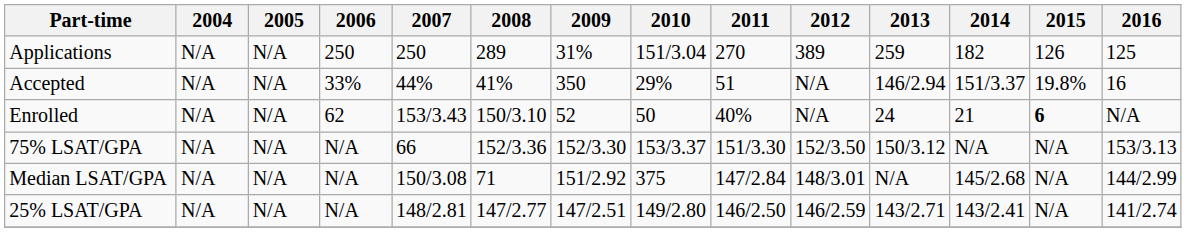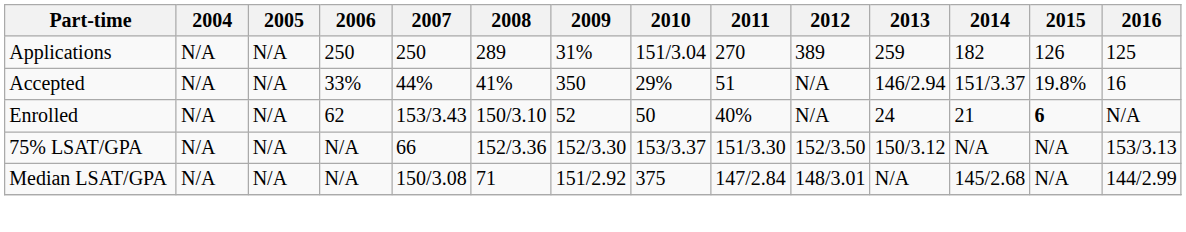 <table class="wikitable" border="1">
 <tr>
 <th width = "130">Part-time</th>
 <th width = "50">2004</th>
 <th width = "50">2005</th>
 <th width = "50">2006</th>
 <th width = "50">2007</th>
 <th width = "50">2008</th>
 <th width = "50">2009</th>
 <th width = "50">2010</th>
 <th width = "50">2011</th>
 <th width = "50">2012</th>
 <th width = "50">2013</th>
 <th width = "50">2014</th>
 <th width = "50">2015</th>
 <th width = "50">2016</th>
 </tr>
 <tr>
 <td>Applications</td>
 <td>N/A</td>
 <td>N/A</td>
 <td>250</td>
 <td>250</td>
 <td>289</td>
 <td>31%</td>
 <td>151/3.04</td>
 <td>270</td>
 <td>389</td>
 <td>259</td>
 <td>182</td>
 <td>126</td>
 <td>125</td>
 </tr>
 <tr>
 <td>Accepted</td>
 <td>N/A</td>
 <td>N/A</td>
 <td>33%</td>
 <td>44%</td>
 <td>41%</td>
 <td>350</td>
 <td>29%</td>
 <td>51</td>
 <td>N/A</td>
 <td>146/2.94</td>
 <td>151/3.37</td>
 <td>19.8%</td>
 <td>16</td>
 </tr>
 <tr>
 <td>Enrolled</td>
 <td>N/A</td>
 <td>N/A</td>
 <td>62</td>
 <td>153/3.43</td>
 <td>150/3.10</td>
 <td>52</td>
 <td>50</td>
 <td>40%</td>
 <td>N/A</td>
 <td>24</td>
 <td>21</td>
 <td><strong>6</strong></td>
 <td>N/A</td>
 </tr>
 <tr>
 <td>75% LSAT/GPA</td>
 <td>N/A</td>
 <td>N/A</td>
 <td>N/A</td>
 <td>66</td>
 <td>152/3.36</td>
 <td>152/3.30</td>
 <td>153/3.37</td>
 <td>151/3.30</td>
 <td>152/3.50</td>
 <td>150/3.12</td>
 <td>N/A</td>
 <td>N/A</td>
 <td>153/3.13</td>
 </tr>
 <tr>
 <td>Median LSAT/GPA</td>
 <td>N/A</td>
 <td>N/A</td>
 <td>N/A</td>
 <td>150/3.08</td>
 <td>71</td>
 <td>151/2.92</td>
 <td>375</td>
 <td>147/2.84</td>
 <td>148/3.01</td>
 <td>N/A</td>
 <td>145/2.68</td>
 <td>N/A</td>
 <td>144/2.99</td>
 </tr>
 <tr>
-<td>25% LSAT/GPA</td>
-<td>N/A</td>
-<td>N/A</td>
-<td>N/A</td>
-<td>148/2.81</td>
-<td>147/2.77</td>
-<td>147/2.51</td>
-<td>149/2.80</td>
-<td>146/2.50</td>
-<td>146/2.59</td>
-<td>143/2.71</td>
-<td>143/2.41</td>
-<td>N/A</td>
-<td>141/2.74</td>
-</tr>
-<tr>
 </tr>
 </table>
